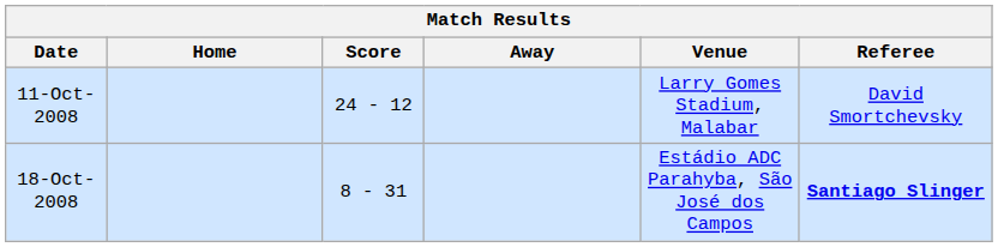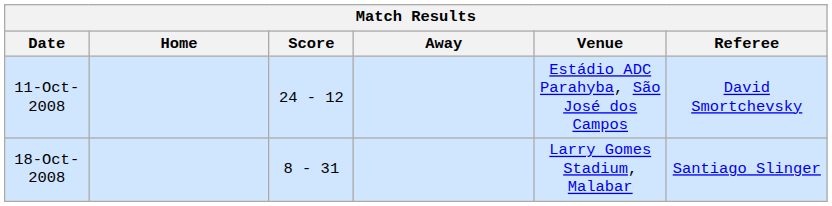 <table class="wikitable" style="font-size:90%; width: 100%; text-align: center;">
 <tr>
 <th colspan=6>Match Results</th>
 </tr>
 <tr>
 <th width=7%>Date</th>
 <th width=15%>Home</th>
 <th width=7%>Score</th>
 <th width=15%>Away</th>
 <th width=11%>Venue</th>
 <th width=11%>Referee</th>
 </tr>
 <tr style="background: #D0E6FF;">
 <td>11-Oct-2008</td>
 <td align="right"></td>
 <td>24 - 12</td>
 <td align="left"><strong></strong></td>
-<td><a href='#'>Larry Gomes Stadium</a>, <a href='#'>Malabar</a></td>
+<td><a href='#'>Estádio ADC Parahyba</a>, <a href='#'>São José dos Campos</a></td>
 <td><a href='#'>David Smortchevsky</a> </td>
 </tr>
 <tr style="background: #D0E6FF;">
 <td>18-Oct-2008</td>
 <td align="right"><strong></strong></td>
 <td>8 - 31</td>
 <td align="left"></td>
-<td><a href='#'>Estádio ADC Parahyba</a>, <a href='#'>São José dos Campos</a></td>
-<td><strong><a href='#'>Santiago Slinger</a> </strong></td>
+<td><a href='#'>Larry Gomes Stadium</a>, <a href='#'>Malabar</a></td>
+<td><a href='#'>Santiago Slinger</a> </td>
 </tr>
 </table>
